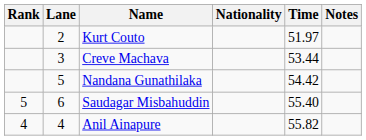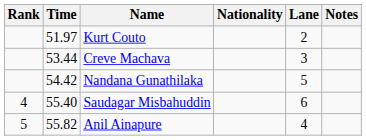 <table class="wikitable sortable" style="text-align:center">
 <tr>
 <th>Rank</th>
-<th>Lane</th>
+<th>Time</th>
 <th>Name</th>
 <th>Nationality</th>
-<th>Time</th>
+<th>Lane</th>
 <th>Notes</th>
 </tr>
 <tr>
 <td></td>
-<td>2</td>
+<td>51.97</td>
 <td align=left><a href='#'>Kurt Couto</a></td>
 <td align=left></td>
-<td>51.97</td>
+<td>2</td>
 <td></td>
 </tr>
 <tr>
 <td></td>
-<td>3</td>
+<td>53.44</td>
 <td align=left><a href='#'>Creve Machava</a></td>
 <td align=left></td>
-<td>53.44</td>
+<td>3</td>
 <td></td>
 </tr>
 <tr>
 <td></td>
-<td>5</td>
+<td>54.42</td>
 <td align=left><a href='#'>Nandana Gunathilaka</a></td>
 <td align=left></td>
-<td>54.42</td>
+<td>5</td>
+<td></td>
+</tr>
+<tr>
+<td>4</td>
+<td>55.40</td>
+<td align=left><a href='#'>Saudagar Misbahuddin</a></td>
+<td align=left></td>
+<td>6</td>
 <td></td>
 </tr>
 <tr>
 <td>5</td>
-<td>6</td>
-<td align=left><a href='#'>Saudagar Misbahuddin</a></td>
-<td align=left></td>
-<td>55.40</td>
-<td></td>
-</tr>
-<tr>
-<td>4</td>
-<td>4</td>
+<td>55.82</td>
 <td align=left><a href='#'>Anil Ainapure</a></td>
 <td align=left></td>
-<td>55.82</td>
+<td>4</td>
 <td></td>
 </tr>
 </table>
